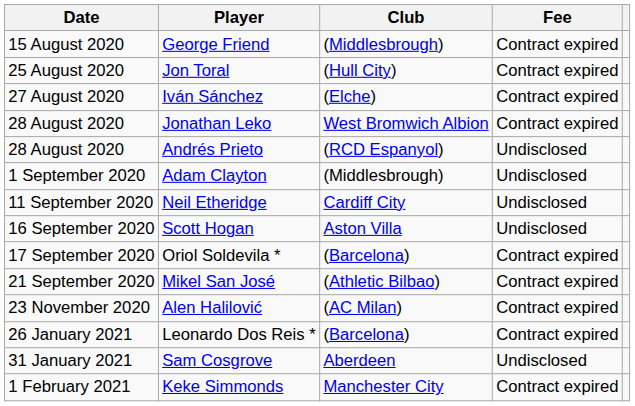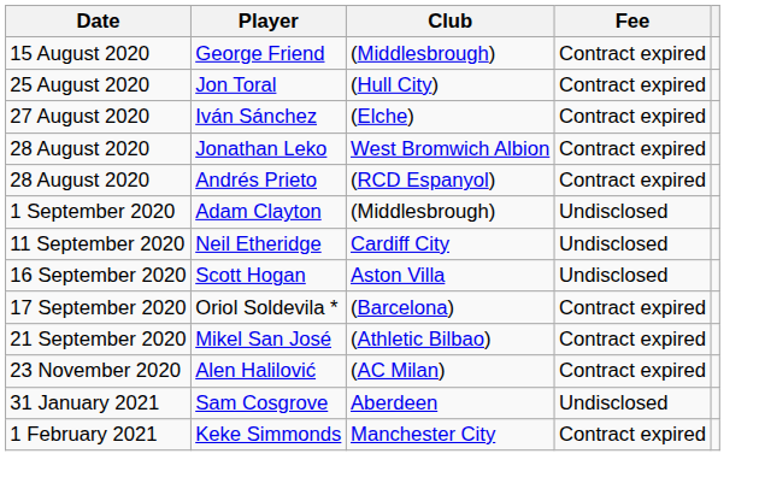 <table class="wikitable" style=text-align: left>
 <tr>
 <th>Date</th>
 <th>Player</th>
 <th>Club </th>
 <th>Fee</th>
 <th></th>
 </tr>
 <tr>
 <td>15 August 2020</td>
 <td><a href='#'>George Friend</a></td>
 <td>(<a href='#'>Middlesbrough</a>)</td>
 <td>Contract expired</td>
 <td style=text-align:center></td>
 </tr>
 <tr>
 <td>25 August 2020</td>
 <td><a href='#'>Jon Toral</a></td>
 <td>(<a href='#'>Hull City</a>)</td>
 <td>Contract expired</td>
 <td style=text-align:center></td>
 </tr>
 <tr>
 <td>27 August 2020</td>
 <td><a href='#'>Iván Sánchez</a></td>
 <td>(<a href='#'>Elche</a>)</td>
 <td>Contract expired</td>
 <td style=text-align:center></td>
 </tr>
 <tr>
 <td>28 August 2020</td>
 <td><a href='#'>Jonathan Leko</a></td>
 <td><a href='#'>West Bromwich Albion</a></td>
 <td>Contract expired</td>
 <td style=text-align:center></td>
 </tr>
 <tr>
 <td>28 August 2020</td>
 <td><a href='#'>Andrés Prieto</a></td>
 <td>(<a href='#'>RCD Espanyol</a>)</td>
-<td>Undisclosed</td>
+<td>Contract expired</td>
 <td style=text-align:center></td>
 </tr>
 <tr>
 <td>1 September 2020</td>
 <td><a href='#'>Adam Clayton</a></td>
 <td>(Middlesbrough)</td>
 <td>Undisclosed</td>
 <td style=text-align:center></td>
 </tr>
 <tr>
 <td>11 September 2020</td>
 <td><a href='#'>Neil Etheridge</a></td>
 <td><a href='#'>Cardiff City</a></td>
 <td>Undisclosed</td>
 <td style=text-align:center></td>
 </tr>
 <tr>
 <td>16 September 2020</td>
 <td><a href='#'>Scott Hogan</a></td>
 <td><a href='#'>Aston Villa</a></td>
 <td>Undisclosed</td>
 <td style=text-align:center></td>
 </tr>
 <tr>
 <td>17 September 2020</td>
 <td>Oriol Soldevila *</td>
 <td>(<a href='#'>Barcelona</a>)</td>
 <td>Contract expired</td>
 <td style=text-align:center></td>
 </tr>
 <tr>
 <td>21 September 2020</td>
 <td><a href='#'>Mikel San José</a></td>
 <td>(<a href='#'>Athletic Bilbao</a>)</td>
 <td>Contract expired</td>
 <td style=text-align:center></td>
 </tr>
 <tr>
 <td>23 November 2020</td>
 <td><a href='#'>Alen Halilović</a></td>
 <td>(<a href='#'>AC Milan</a>)</td>
 <td>Contract expired</td>
 <td style=text-align:center></td>
 </tr>
 <tr>
-<td>26 January 2021</td>
-<td>Leonardo Dos Reis *</td>
-<td>(<a href='#'>Barcelona</a>)</td>
-<td>Contract expired</td>
-<td style=text-align:center></td>
-</tr>
-<tr>
 <td>31 January 2021</td>
 <td><a href='#'>Sam Cosgrove</a></td>
 <td><a href='#'>Aberdeen</a></td>
 <td>Undisclosed</td>
 <td style=text-align:center></td>
 </tr>
 <tr>
 <td>1 February 2021</td>
 <td><a href='#'>Keke Simmonds</a></td>
 <td><a href='#'>Manchester City</a></td>
 <td>Contract expired</td>
 <td style=text-align:center></td>
 </tr>
 </table>
